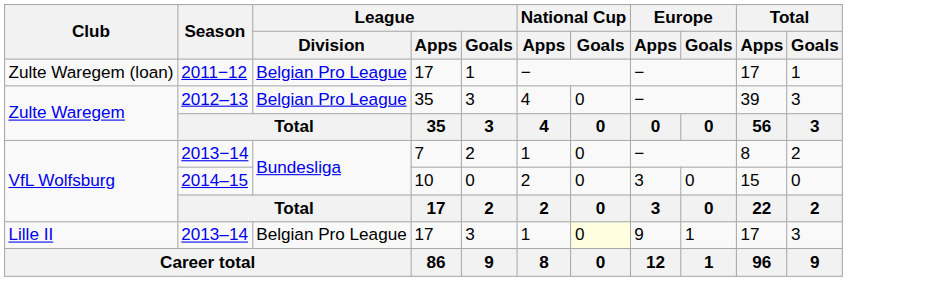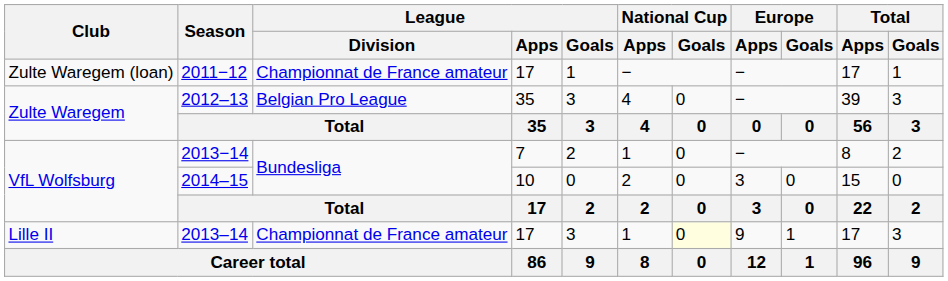 <table class="wikitable" style="text align center ">
 <tr>
 <th rowspan=2>Club</th>
 <th rowspan=2>Season</th>
 <th colspan=3>League</th>
 <th colspan=2>National Cup</th>
 <th colspan=2>Europe</th>
 <th colspan=2>Total</th>
 </tr>
 <tr>
 <th>Division</th>
 <th>Apps</th>
 <th>Goals</th>
 <th>Apps</th>
 <th>Goals</th>
 <th>Apps</th>
 <th>Goals</th>
 <th>Apps</th>
 <th>Goals</th>
 </tr>
 <tr>
 <td>Zulte Waregem (loan)</td>
 <td><a href='#'>2011−12</a></td>
-<td><a href='#'>Belgian Pro League</a></td>
+<td><a href='#'>Championnat de France amateur</a></td>
 <td>17</td>
 <td>1</td>
 <td colspan=2>−</td>
 <td colspan=2>−</td>
 <td>17</td>
 <td>1</td>
 </tr>
 <tr>
 <td rowspan=2><a href='#'>Zulte Waregem</a></td>
 <td><a href='#'>2012–13</a></td>
 <td><a href='#'>Belgian Pro League</a></td>
 <td>35</td>
 <td>3</td>
 <td>4</td>
 <td>0</td>
 <td colspan=2>−</td>
 <td>39</td>
 <td>3</td>
 </tr>
 <tr>
 <th colspan=2>Total</th>
 <th>35</th>
 <th>3</th>
 <th>4</th>
 <th>0</th>
 <th>0</th>
 <th>0</th>
 <th>56</th>
 <th>3</th>
 </tr>
 <tr>
 <td rowspan=3><a href='#'>VfL Wolfsburg</a></td>
 <td><a href='#'>2013−14</a></td>
 <td rowspan=2><a href='#'>Bundesliga</a></td>
 <td>7</td>
 <td>2</td>
 <td>1</td>
 <td>0</td>
 <td colspan=2>−</td>
 <td>8</td>
 <td>2</td>
 </tr>
 <tr>
 <td><a href='#'>2014–15</a></td>
 <td>10</td>
 <td>0</td>
 <td>2</td>
 <td>0</td>
 <td>3</td>
 <td>0</td>
 <td>15</td>
 <td>0</td>
 </tr>
 <tr>
 <th colspan=2>Total</th>
 <th>17</th>
 <th>2</th>
 <th>2</th>
 <th>0</th>
 <th>3</th>
 <th>0</th>
 <th>22</th>
 <th>2</th>
 </tr>
 <tr>
 <td><a href='#'>Lille II</a></td>
 <td><a href='#'>2013–14</a></td>
-<td>Belgian Pro League</td>
+<td><a href='#'>Championnat de France amateur</a></td>
 <td>17</td>
 <td>3</td>
 <td>1</td>
 <td style="background: lightyellow;">0</td>
 <td>9</td>
 <td>1</td>
 <td>17</td>
 <td>3</td>
 </tr>
 <tr>
 <th colspan=3>Career total</th>
 <th>86</th>
 <th>9</th>
 <th>8</th>
 <th>0</th>
 <th>12</th>
 <th>1</th>
 <th>96</th>
 <th>9</th>
 </tr>
 </table>
